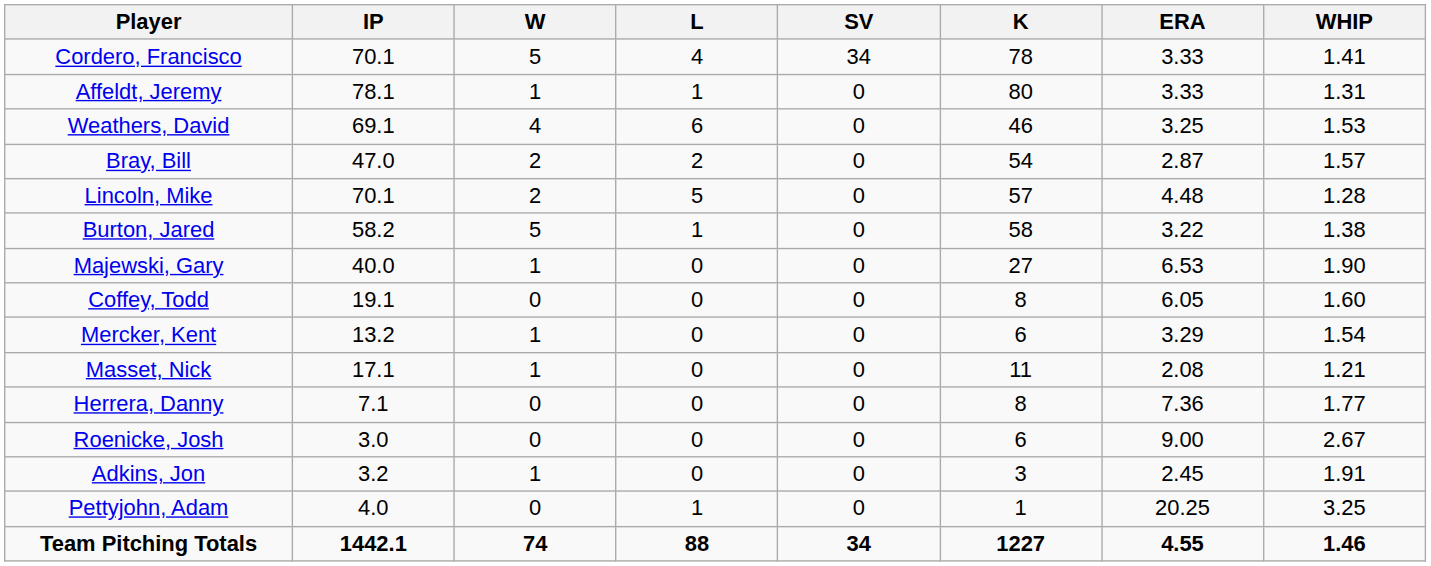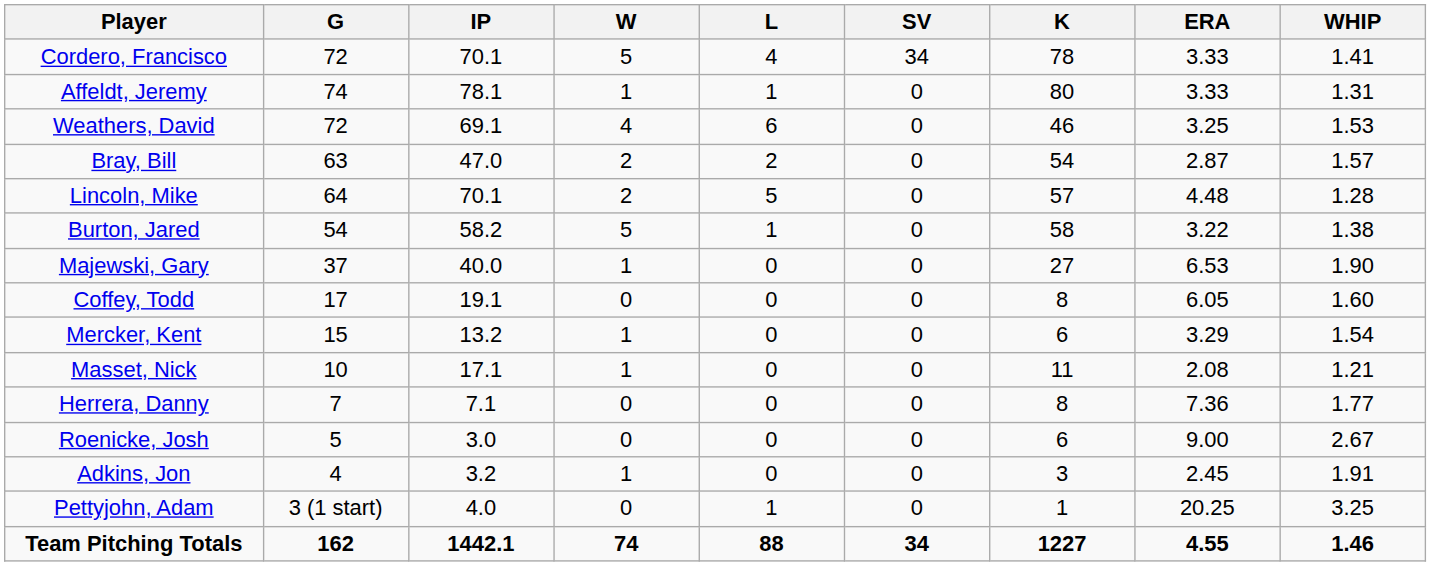 <table class="wikitable sortable">
 <tr>
 <th bgcolor="#DDDDFF" width="16%">Player</th>
+<th bgcolor="#DDDDFF" width="9%">G</th>
 <th bgcolor="#DDDDFF" width="9%">IP</th>
 <th bgcolor="#DDDDFF" width="9%">W</th>
 <th bgcolor="#DDDDFF" width="9%">L</th>
 <th bgcolor="#DDDDFF" width="9%">SV</th>
 <th bgcolor="#DDDDFF" width="9%">K</th>
 <th bgcolor="#DDDDFF" width="9%">ERA</th>
 <th bgcolor="#DDDDFF" width="9%">WHIP</th>
 </tr>
 <tr align="center">
 <td><a href='#'>Cordero, Francisco</a></td>
+<td>72</td>
 <td>70.1</td>
 <td>5</td>
 <td>4</td>
 <td>34</td>
 <td>78</td>
 <td>3.33</td>
 <td>1.41</td>
 </tr>
 <tr align="center">
 <td><a href='#'>Affeldt, Jeremy</a></td>
+<td>74</td>
 <td>78.1</td>
 <td>1</td>
 <td>1</td>
 <td>0</td>
 <td>80</td>
 <td>3.33</td>
 <td>1.31</td>
 </tr>
 <tr align="center">
 <td><a href='#'>Weathers, David</a></td>
+<td>72</td>
 <td>69.1</td>
 <td>4</td>
 <td>6</td>
 <td>0</td>
 <td>46</td>
 <td>3.25</td>
 <td>1.53</td>
 </tr>
 <tr align="center">
 <td><a href='#'>Bray, Bill</a></td>
+<td>63</td>
 <td>47.0</td>
 <td>2</td>
 <td>2</td>
 <td>0</td>
 <td>54</td>
 <td>2.87</td>
 <td>1.57</td>
 </tr>
 <tr align="center">
 <td><a href='#'>Lincoln, Mike</a></td>
+<td>64</td>
 <td>70.1</td>
 <td>2</td>
 <td>5</td>
 <td>0</td>
 <td>57</td>
 <td>4.48</td>
 <td>1.28</td>
 </tr>
 <tr align="center">
 <td><a href='#'>Burton, Jared</a></td>
+<td>54</td>
 <td>58.2</td>
 <td>5</td>
 <td>1</td>
 <td>0</td>
 <td>58</td>
 <td>3.22</td>
 <td>1.38</td>
 </tr>
 <tr align=center>
 <td><a href='#'>Majewski, Gary</a></td>
+<td>37</td>
 <td>40.0</td>
 <td>1</td>
 <td>0</td>
 <td>0</td>
 <td>27</td>
 <td>6.53</td>
 <td>1.90</td>
 </tr>
 <tr align="center">
 <td><a href='#'>Coffey, Todd</a></td>
+<td>17</td>
 <td>19.1</td>
 <td>0</td>
 <td>0</td>
 <td>0</td>
 <td>8</td>
 <td>6.05</td>
 <td>1.60</td>
 </tr>
 <tr align=center>
 <td><a href='#'>Mercker, Kent</a></td>
+<td>15</td>
 <td>13.2</td>
 <td>1</td>
 <td>0</td>
 <td>0</td>
 <td>6</td>
 <td>3.29</td>
 <td>1.54</td>
 </tr>
 <tr align=center>
 <td><a href='#'>Masset, Nick</a></td>
+<td>10</td>
 <td>17.1</td>
 <td>1</td>
 <td>0</td>
 <td>0</td>
 <td>11</td>
 <td>2.08</td>
 <td>1.21</td>
 </tr>
 <tr align=center>
 <td><a href='#'>Herrera, Danny</a></td>
+<td>7</td>
 <td>7.1</td>
 <td>0</td>
 <td>0</td>
 <td>0</td>
 <td>8</td>
 <td>7.36</td>
 <td>1.77</td>
 </tr>
 <tr align=center>
 <td><a href='#'>Roenicke, Josh</a></td>
+<td>5</td>
 <td>3.0</td>
 <td>0</td>
 <td>0</td>
 <td>0</td>
 <td>6</td>
 <td>9.00</td>
 <td>2.67</td>
 </tr>
 <tr align=center>
 <td><a href='#'>Adkins, Jon</a></td>
+<td>4</td>
 <td>3.2</td>
 <td>1</td>
 <td>0</td>
 <td>0</td>
 <td>3</td>
 <td>2.45</td>
 <td>1.91</td>
 </tr>
 <tr align=center>
 <td><a href='#'>Pettyjohn, Adam</a></td>
+<td>3 (1 start)</td>
 <td>4.0</td>
 <td>0</td>
 <td>1</td>
 <td>0</td>
 <td>1</td>
 <td>20.25</td>
 <td>3.25</td>
 </tr>
 <tr align=center>
 <td><strong>Team Pitching Totals</strong></td>
+<td><strong>162</strong></td>
 <td><strong>1442.1</strong></td>
 <td><strong>74</strong></td>
 <td><strong>88</strong></td>
 <td><strong>34</strong></td>
 <td><strong>1227</strong></td>
 <td><strong>4.55</strong></td>
 <td><strong>1.46</strong></td>
 </tr>
 </table>
